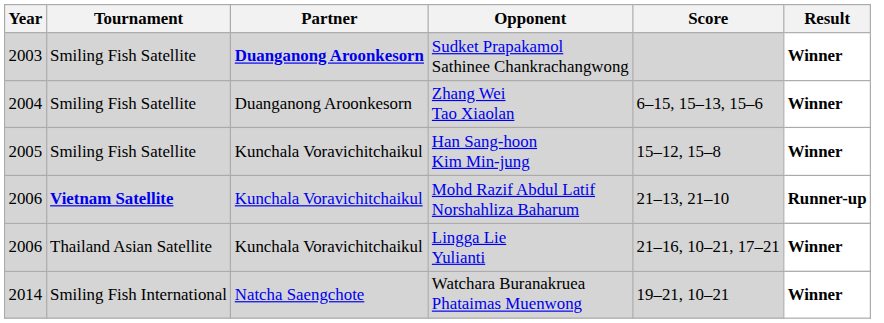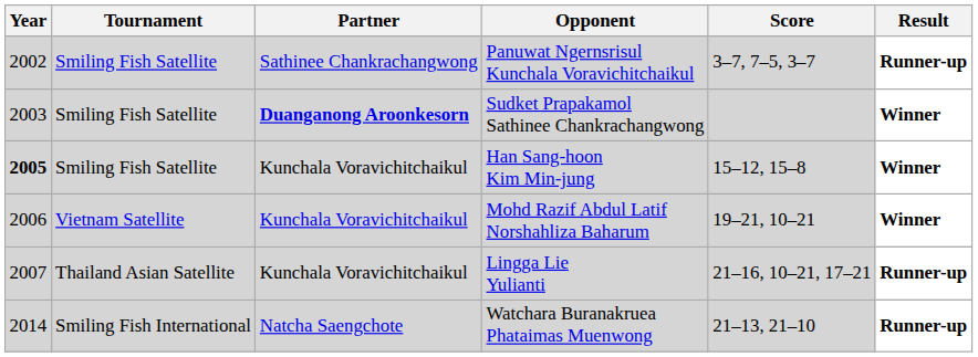 <table class="sortable wikitable" style="font-size: 90%;">
 <tr>
 <th>Year</th>
 <th>Tournament</th>
 <th>Partner</th>
 <th>Opponent</th>
 <th>Score</th>
 <th>Result</th>
 </tr>
 <tr style="background:#D5D5D5">
+<td align="center">2002</td>
+<td align="left"><a href='#'>Smiling Fish Satellite</a></td>
+<td align="left"> <a href='#'>Sathinee Chankrachangwong</a></td>
+<td align="left"> <a href='#'>Panuwat Ngernsrisul</a> <br>  <a href='#'>Kunchala Voravichitchaikul</a></td>
+<td align="left">3–7, 7–5, 3–7</td>
+<td style="text-align:left; background:white"> <strong>Runner-up</strong></td>
+</tr>
+<tr style="background:#D5D5D5">
 <td align="center">2003</td>
 <td align="left">Smiling Fish Satellite</td>
 <td align="left"><strong> <a href='#'>Duanganong Aroonkesorn</a></strong></td>
 <td align="left"> <a href='#'>Sudket Prapakamol</a> <br>  Sathinee Chankrachangwong</td>
 <td align="left"></td>
 <td style="text-align:left; background:white"> <strong>Winner</strong></td>
 </tr>
 <tr style="background:#D5D5D5">
-<td align="center">2004</td>
-<td align="left">Smiling Fish Satellite</td>
-<td align="left"> Duanganong Aroonkesorn</td>
-<td align="left"> <a href='#'>Zhang Wei</a> <br>  <a href='#'>Tao Xiaolan</a></td>
-<td align="left">6–15, 15–13, 15–6</td>
-<td style="text-align:left; background:white"> <strong>Winner</strong></td>
-</tr>
-<tr style="background:#D5D5D5">
-<td align="center">2005</td>
+<td align="center"><strong>2005</strong></td>
 <td align="left">Smiling Fish Satellite</td>
 <td align="left"> Kunchala Voravichitchaikul</td>
 <td align="left"> <a href='#'>Han Sang-hoon</a> <br>  <a href='#'>Kim Min-jung</a></td>
 <td align="left">15–12, 15–8</td>
 <td style="text-align:left; background:white"> <strong>Winner</strong></td>
 </tr>
 <tr style="background:#D5D5D5">
 <td align="center">2006</td>
-<td align="left"><strong><a href='#'>Vietnam Satellite</a></strong></td>
+<td align="left"><a href='#'>Vietnam Satellite</a></td>
 <td align="left"> <a href='#'>Kunchala Voravichitchaikul</a></td>
 <td align="left"> <a href='#'>Mohd Razif Abdul Latif</a> <br>  <a href='#'>Norshahliza Baharum</a></td>
-<td align="left">21–13, 21–10</td>
-<td style="text-align:left; background:white"> <strong>Runner-up</strong></td>
+<td align="left">19–21, 10–21</td>
+<td style="text-align:left; background:white"> <strong>Winner</strong></td>
 </tr>
 <tr style="background:#D5D5D5">
-<td align="center">2006</td>
+<td align="center">2007</td>
 <td align="left">Thailand Asian Satellite</td>
 <td align="left"> Kunchala Voravichitchaikul</td>
 <td align="left"> <a href='#'>Lingga Lie</a> <br>  <a href='#'>Yulianti</a></td>
 <td align="left">21–16, 10–21, 17–21</td>
-<td style="text-align:left; background:white"> <strong>Winner</strong></td>
+<td style="text-align:left; background:white"> <strong>Runner-up</strong></td>
 </tr>
 <tr style="background:#D5D5D5">
 <td align="center">2014</td>
 <td align="left">Smiling Fish International</td>
 <td align="left"> <a href='#'>Natcha Saengchote</a></td>
 <td align="left"> Watchara Buranakruea <br>  <a href='#'>Phataimas Muenwong</a></td>
-<td align="left">19–21, 10–21</td>
-<td style="text-align:left; background:white"> <strong>Winner</strong></td>
+<td align="left">21–13, 21–10</td>
+<td style="text-align:left; background:white"> <strong>Runner-up</strong></td>
 </tr>
 </table>
